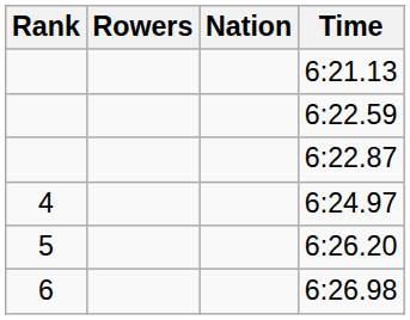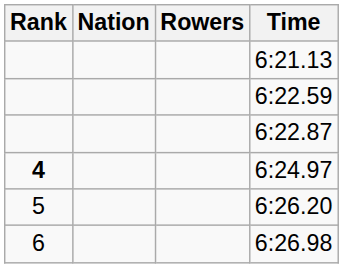 <table class="wikitable sortable" style="text-align:center">
 <tr>
 <th>Rank</th>
+<th>Nation</th>
 <th>Rowers</th>
-<th>Nation</th>
 <th>Time</th>
 </tr>
 <tr>
 <td></td>
+<td align=left></td>
 <td align=left data-sort-value="Florijn, Ronald"></td>
-<td align=left></td>
 <td>6:21.13</td>
 </tr>
 <tr>
 <td></td>
+<td align=left></td>
 <td align=left data-sort-value="Bodenmann, Ueli"></td>
-<td align=left></td>
 <td>6:22.59</td>
 </tr>
 <tr>
 <td></td>
+<td align=left></td>
 <td align=left data-sort-value="Marchenko, Oleksandr"></td>
-<td align=left></td>
 <td>6:22.87</td>
 </tr>
 <tr>
-<td>4</td>
+<td><strong>4</strong></td>
+<td align=left></td>
 <td align=left data-sort-value="Händle, Christian"></td>
-<td align=left></td>
 <td>6:24.97</td>
 </tr>
 <tr>
 <td>5</td>
+<td align=left></td>
 <td align=left data-sort-value="Sætersdal, Per"></td>
-<td align=left></td>
 <td>6:26.20</td>
 </tr>
 <tr>
 <td>6</td>
+<td align=left></td>
 <td align=left data-sort-value="Eltang, Bjarne"></td>
-<td align=left></td>
 <td>6:26.98</td>
 </tr>
 </table>
